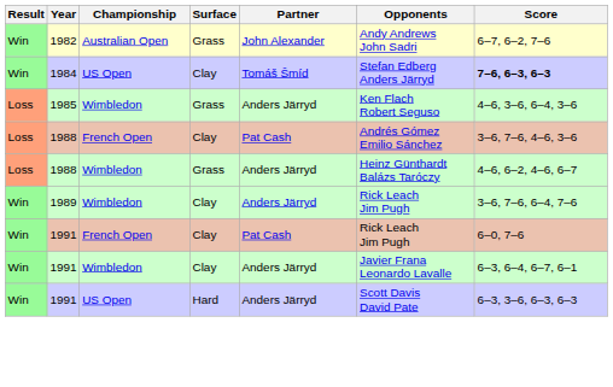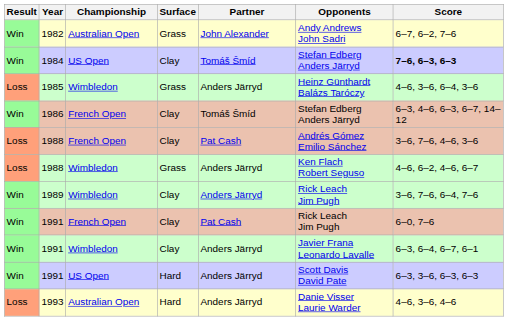 <table class="sortable wikitable">
 <tr>
 <th style="width:40px">Result</th>
 <th style="width:30px">Year</th>
 <th style="width:140px">Championship</th>
 <th style="width:50px">Surface</th>
 <th style="width:150px">Partner</th>
 <th style="width:150px">Opponents</th>
 <th style="width:170px" class="unsortable">Score</th>
 </tr>
 <tr style="background:#ffffcc;">
 <td style="background:#98fb98;">Win</td>
 <td>1982</td>
 <td><a href='#'>Australian Open</a></td>
 <td>Grass</td>
 <td> <a href='#'>John Alexander</a></td>
 <td> <a href='#'>Andy Andrews</a><br>  <a href='#'>John Sadri</a></td>
 <td>6–7, 6–2, 7–6</td>
 </tr>
 <tr style="background:#ccccff;">
 <td style="background:#98fb98;">Win</td>
 <td>1984</td>
 <td><a href='#'>US Open</a></td>
 <td>Clay</td>
 <td> <a href='#'>Tomáš Šmíd</a></td>
 <td> <a href='#'>Stefan Edberg</a><br>  <a href='#'>Anders Järryd</a></td>
 <td><strong>7–6, 6–3, 6–3</strong></td>
 </tr>
 <tr style="background:#ccffcc;">
 <td style="background:#ffa07a;">Loss</td>
 <td>1985</td>
 <td><a href='#'>Wimbledon</a></td>
 <td>Grass</td>
 <td> Anders Järryd</td>
-<td> <a href='#'>Ken Flach</a><br>  <a href='#'>Robert Seguso</a></td>
+<td> <a href='#'>Heinz Günthardt</a><br>  <a href='#'>Balázs Taróczy</a></td>
 <td>4–6, 3–6, 6–4, 3–6</td>
+</tr>
+<tr style="background:#ebc2af;">
+<td style="background:#98fb98;">Win</td>
+<td>1986</td>
+<td><a href='#'>French Open</a></td>
+<td>Clay</td>
+<td> Tomáš Šmíd</td>
+<td> Stefan Edberg<br>  Anders Järryd</td>
+<td>6–3, 4–6, 6–3, 6–7, 14–12</td>
 </tr>
 <tr style="background:#ebc2af;">
 <td style="background:#ffa07a;">Loss</td>
 <td>1988</td>
 <td><a href='#'>French Open</a></td>
 <td>Clay</td>
 <td> <a href='#'>Pat Cash</a></td>
 <td> <a href='#'>Andrés Gómez</a><br>  <a href='#'>Emilio Sánchez</a></td>
 <td>3–6, 7–6, 4–6, 3–6</td>
 </tr>
 <tr style="background:#ccffcc;">
 <td style="background:#ffa07a;">Loss</td>
 <td>1988</td>
 <td><a href='#'>Wimbledon</a></td>
 <td>Grass</td>
 <td> Anders Järryd</td>
-<td> <a href='#'>Heinz Günthardt</a><br>  <a href='#'>Balázs Taróczy</a></td>
+<td> <a href='#'>Ken Flach</a><br>  <a href='#'>Robert Seguso</a></td>
 <td>4–6, 6–2, 4–6, 6–7</td>
 </tr>
 <tr style="background:#ccffcc;">
 <td style="background:#98fb98;">Win</td>
 <td>1989</td>
 <td><a href='#'>Wimbledon</a></td>
 <td>Clay</td>
 <td> <a href='#'>Anders Järryd</a></td>
 <td> <a href='#'>Rick Leach</a><br> <a href='#'>Jim Pugh</a></td>
 <td>3–6, 7–6, 6–4, 7–6</td>
 </tr>
 <tr style="background:#ebc2af;">
 <td style="background:#98fb98;">Win</td>
 <td>1991</td>
 <td><a href='#'>French Open</a></td>
 <td>Clay</td>
 <td> <a href='#'>Pat Cash</a></td>
 <td> Rick Leach<br>  Jim Pugh</td>
 <td>6–0, 7–6</td>
 </tr>
 <tr style="background:#ccffcc;">
 <td style="background:#98fb98;">Win</td>
 <td>1991</td>
 <td><a href='#'>Wimbledon</a></td>
 <td>Clay</td>
 <td> Anders Järryd</td>
 <td> <a href='#'>Javier Frana</a><br>  <a href='#'>Leonardo Lavalle</a></td>
 <td>6–3, 6–4, 6–7, 6–1</td>
 </tr>
 <tr style="background:#ccccff;">
 <td style="background:#98fb98;">Win</td>
 <td>1991</td>
 <td><a href='#'>US Open</a></td>
 <td>Hard</td>
 <td> Anders Järryd</td>
 <td> <a href='#'>Scott Davis</a><br>  <a href='#'>David Pate</a></td>
 <td>6–3, 3–6, 6–3, 6–3</td>
 </tr>
+<tr style="background:#ffffcc;">
+<td style="background:#ffa07a;">Loss</td>
+<td>1993</td>
+<td><a href='#'>Australian Open</a></td>
+<td>Hard</td>
+<td> Anders Järryd</td>
+<td> <a href='#'>Danie Visser</a><br> <a href='#'>Laurie Warder</a></td>
+<td>4–6, 3–6, 4–6</td>
+</tr>
 </table>
